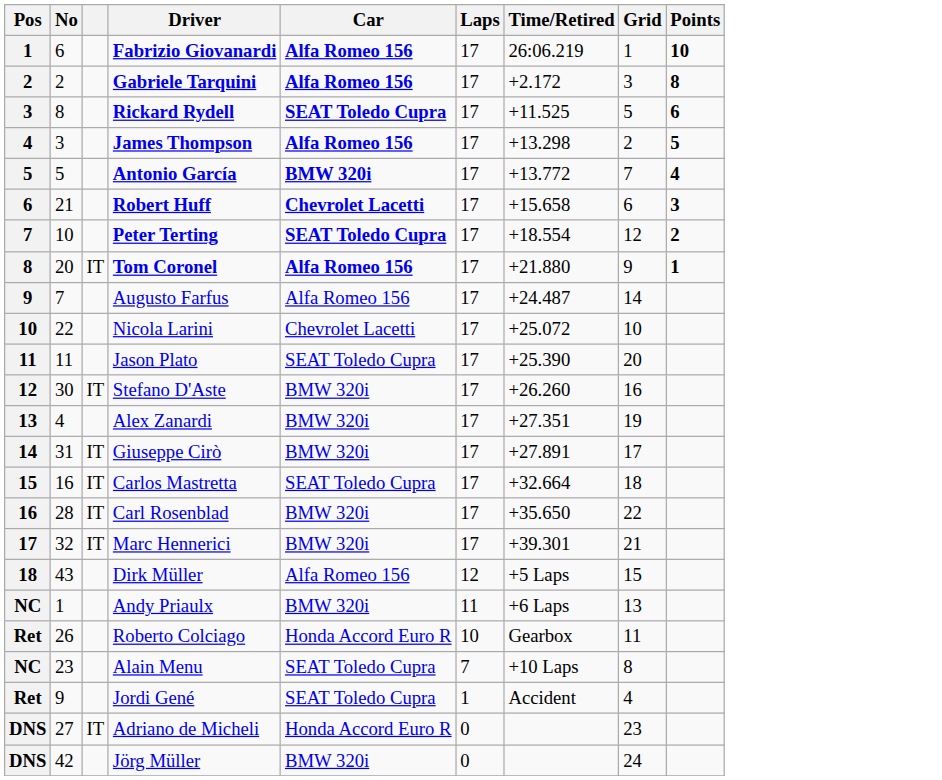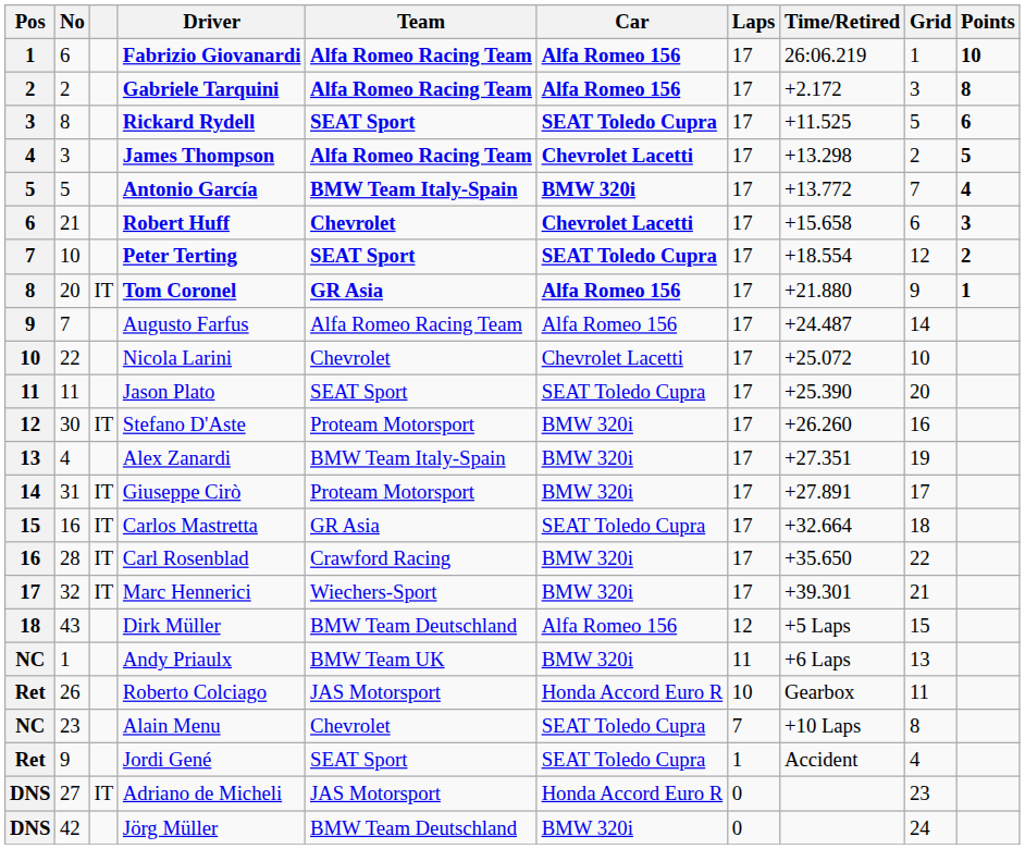 <table class="wikitable" style="font-size: 95%">
 <tr>
 <th>Pos</th>
 <th>No</th>
 <th></th>
 <th>Driver</th>
+<th>Team</th>
 <th>Car</th>
 <th>Laps</th>
 <th>Time/Retired</th>
 <th>Grid</th>
 <th>Points</th>
 </tr>
 <tr>
 <th>1</th>
 <td>6</td>
 <td></td>
 <td> <strong><a href='#'>Fabrizio Giovanardi</a></strong></td>
+<td><strong><a href='#'>Alfa Romeo Racing Team</a></strong></td>
 <td><strong><a href='#'>Alfa Romeo 156</a></strong></td>
 <td>17</td>
 <td>26:06.219</td>
 <td>1</td>
 <td><strong>10</strong></td>
 </tr>
 <tr>
 <th>2</th>
 <td>2</td>
 <td></td>
 <td> <strong><a href='#'>Gabriele Tarquini</a></strong></td>
+<td><strong><a href='#'>Alfa Romeo Racing Team</a></strong></td>
 <td><strong><a href='#'>Alfa Romeo 156</a></strong></td>
 <td>17</td>
 <td>+2.172</td>
 <td>3</td>
 <td><strong>8</strong></td>
 </tr>
 <tr>
 <th>3</th>
 <td>8</td>
 <td></td>
 <td> <strong><a href='#'>Rickard Rydell</a></strong></td>
+<td><strong><a href='#'>SEAT Sport</a></strong></td>
 <td><strong><a href='#'>SEAT Toledo Cupra</a></strong></td>
 <td>17</td>
 <td>+11.525</td>
 <td>5</td>
 <td><strong>6</strong></td>
 </tr>
 <tr>
 <th>4</th>
 <td>3</td>
 <td></td>
 <td> <strong><a href='#'>James Thompson</a></strong></td>
-<td><strong><a href='#'>Alfa Romeo 156</a></strong></td>
+<td><strong><a href='#'>Alfa Romeo Racing Team</a></strong></td>
+<td><strong><a href='#'>Chevrolet Lacetti</a></strong></td>
 <td>17</td>
 <td>+13.298</td>
 <td>2</td>
 <td><strong>5</strong></td>
 </tr>
 <tr>
 <th>5</th>
 <td>5</td>
 <td></td>
 <td> <strong><a href='#'>Antonio García</a></strong></td>
+<td><strong><a href='#'>BMW Team Italy-Spain</a></strong></td>
 <td><strong><a href='#'>BMW 320i</a></strong></td>
 <td>17</td>
 <td>+13.772</td>
 <td>7</td>
 <td><strong>4</strong></td>
 </tr>
 <tr>
 <th>6</th>
 <td>21</td>
 <td></td>
 <td> <strong><a href='#'>Robert Huff</a></strong></td>
+<td><strong><a href='#'>Chevrolet</a></strong></td>
 <td><strong><a href='#'>Chevrolet Lacetti</a></strong></td>
 <td>17</td>
 <td>+15.658</td>
 <td>6</td>
 <td><strong>3</strong></td>
 </tr>
 <tr>
 <th>7</th>
 <td>10</td>
 <td></td>
 <td> <strong><a href='#'>Peter Terting</a></strong></td>
+<td><strong><a href='#'>SEAT Sport</a></strong></td>
 <td><strong><a href='#'>SEAT Toledo Cupra</a></strong></td>
 <td>17</td>
 <td>+18.554</td>
 <td>12</td>
 <td><strong>2</strong></td>
 </tr>
 <tr>
 <th>8</th>
 <td>20</td>
 <td>IT</td>
 <td> <strong><a href='#'>Tom Coronel</a></strong></td>
+<td><strong><a href='#'>GR Asia</a></strong></td>
 <td><strong><a href='#'>Alfa Romeo 156</a></strong></td>
 <td>17</td>
 <td>+21.880</td>
 <td>9</td>
 <td><strong>1</strong></td>
 </tr>
 <tr>
 <th>9</th>
 <td>7</td>
 <td></td>
 <td> <a href='#'>Augusto Farfus</a></td>
+<td><a href='#'>Alfa Romeo Racing Team</a></td>
 <td><a href='#'>Alfa Romeo 156</a></td>
 <td>17</td>
 <td>+24.487</td>
 <td>14</td>
 <td></td>
 </tr>
 <tr>
 <th>10</th>
 <td>22</td>
 <td></td>
 <td> <a href='#'>Nicola Larini</a></td>
+<td><a href='#'>Chevrolet</a></td>
 <td><a href='#'>Chevrolet Lacetti</a></td>
 <td>17</td>
 <td>+25.072</td>
 <td>10</td>
 <td></td>
 </tr>
 <tr>
 <th>11</th>
 <td>11</td>
 <td></td>
 <td> <a href='#'>Jason Plato</a></td>
+<td><a href='#'>SEAT Sport</a></td>
 <td><a href='#'>SEAT Toledo Cupra</a></td>
 <td>17</td>
 <td>+25.390</td>
 <td>20</td>
 <td></td>
 </tr>
 <tr>
 <th>12</th>
 <td>30</td>
 <td>IT</td>
 <td> <a href='#'>Stefano D'Aste</a></td>
+<td><a href='#'>Proteam Motorsport</a></td>
 <td><a href='#'>BMW 320i</a></td>
 <td>17</td>
 <td>+26.260</td>
 <td>16</td>
 <td></td>
 </tr>
 <tr>
 <th>13</th>
 <td>4</td>
 <td></td>
 <td> <a href='#'>Alex Zanardi</a></td>
+<td><a href='#'>BMW Team Italy-Spain</a></td>
 <td><a href='#'>BMW 320i</a></td>
 <td>17</td>
 <td>+27.351</td>
 <td>19</td>
 <td></td>
 </tr>
 <tr>
 <th>14</th>
 <td>31</td>
 <td>IT</td>
 <td>  <a href='#'>Giuseppe Cirò</a></td>
+<td><a href='#'>Proteam Motorsport</a></td>
 <td><a href='#'>BMW 320i</a></td>
 <td>17</td>
 <td>+27.891</td>
 <td>17</td>
 <td></td>
 </tr>
 <tr>
 <th>15</th>
 <td>16</td>
 <td>IT</td>
 <td> <a href='#'>Carlos Mastretta</a></td>
+<td><a href='#'>GR Asia</a></td>
 <td><a href='#'>SEAT Toledo Cupra</a></td>
 <td>17</td>
 <td>+32.664</td>
 <td>18</td>
 <td></td>
 </tr>
 <tr>
 <th>16</th>
 <td>28</td>
 <td>IT</td>
 <td> <a href='#'>Carl Rosenblad</a></td>
+<td><a href='#'>Crawford Racing</a></td>
 <td><a href='#'>BMW 320i</a></td>
 <td>17</td>
 <td>+35.650</td>
 <td>22</td>
 <td></td>
 </tr>
 <tr>
 <th>17</th>
 <td>32</td>
 <td>IT</td>
 <td> <a href='#'>Marc Hennerici</a></td>
+<td><a href='#'>Wiechers-Sport</a></td>
 <td><a href='#'>BMW 320i</a></td>
 <td>17</td>
 <td>+39.301</td>
 <td>21</td>
 <td></td>
 </tr>
 <tr>
 <th>18</th>
 <td>43</td>
 <td></td>
 <td> <a href='#'>Dirk Müller</a></td>
+<td><a href='#'>BMW Team Deutschland</a></td>
 <td><a href='#'>Alfa Romeo 156</a></td>
 <td>12</td>
 <td>+5 Laps</td>
 <td>15</td>
 <td></td>
 </tr>
 <tr>
 <th>NC</th>
 <td>1</td>
 <td></td>
 <td> <a href='#'>Andy Priaulx</a></td>
+<td><a href='#'>BMW Team UK</a></td>
 <td><a href='#'>BMW 320i</a></td>
 <td>11</td>
 <td>+6 Laps</td>
 <td>13</td>
 <td></td>
 </tr>
 <tr>
 <th>Ret</th>
 <td>26</td>
 <td></td>
 <td> <a href='#'>Roberto Colciago</a></td>
+<td><a href='#'>JAS Motorsport</a></td>
 <td><a href='#'>Honda Accord Euro R</a></td>
 <td>10</td>
 <td>Gearbox</td>
 <td>11</td>
 <td></td>
 </tr>
 <tr>
 <th>NC</th>
 <td>23</td>
 <td></td>
 <td> <a href='#'>Alain Menu</a></td>
+<td><a href='#'>Chevrolet</a></td>
 <td><a href='#'>SEAT Toledo Cupra</a></td>
 <td>7</td>
 <td>+10 Laps</td>
 <td>8</td>
 <td></td>
 </tr>
 <tr>
 <th>Ret</th>
 <td>9</td>
 <td></td>
 <td> <a href='#'>Jordi Gené</a></td>
+<td><a href='#'>SEAT Sport</a></td>
 <td><a href='#'>SEAT Toledo Cupra</a></td>
 <td>1</td>
 <td>Accident</td>
 <td>4</td>
 <td></td>
 </tr>
 <tr>
 <th>DNS</th>
 <td>27</td>
 <td>IT</td>
 <td> <a href='#'>Adriano de Micheli</a></td>
+<td><a href='#'>JAS Motorsport</a></td>
 <td><a href='#'>Honda Accord Euro R</a></td>
 <td>0</td>
 <td></td>
 <td>23</td>
 <td></td>
 </tr>
 <tr>
 <th>DNS</th>
 <td>42</td>
 <td></td>
 <td> <a href='#'>Jörg Müller</a></td>
+<td><a href='#'>BMW Team Deutschland</a></td>
 <td><a href='#'>BMW 320i</a></td>
 <td>0</td>
 <td></td>
 <td>24</td>
 <td></td>
 </tr>
 </table>
